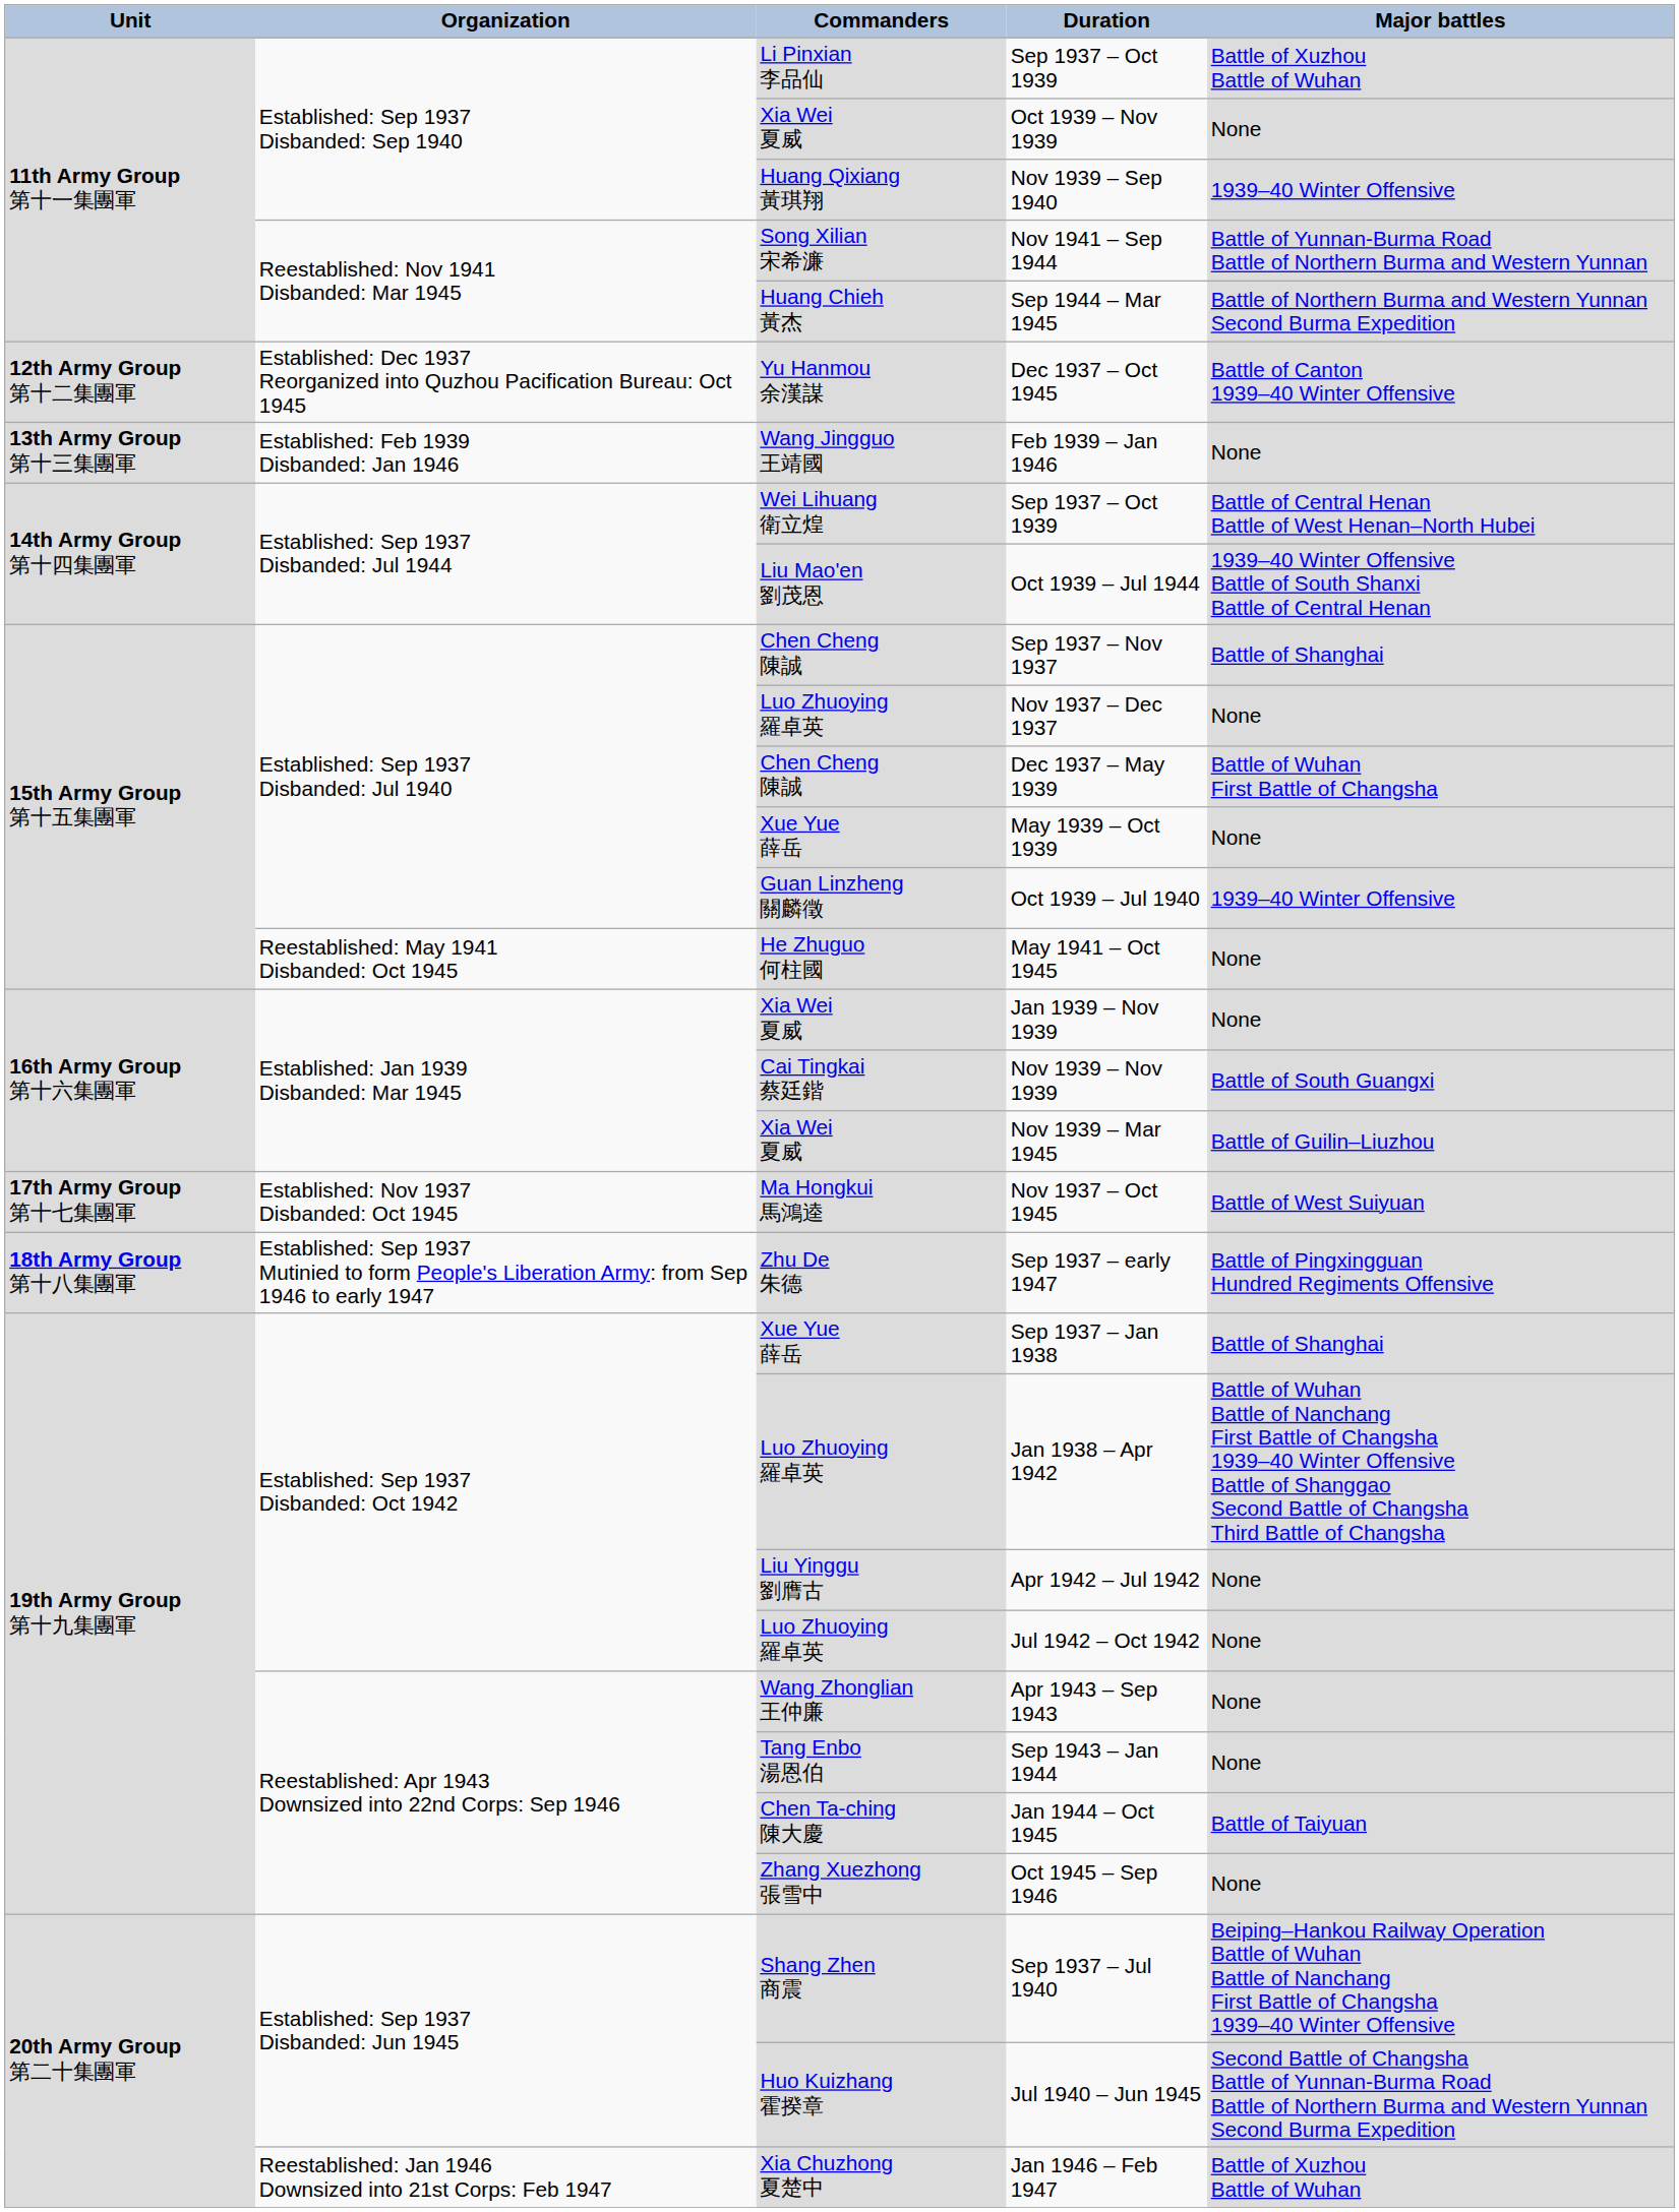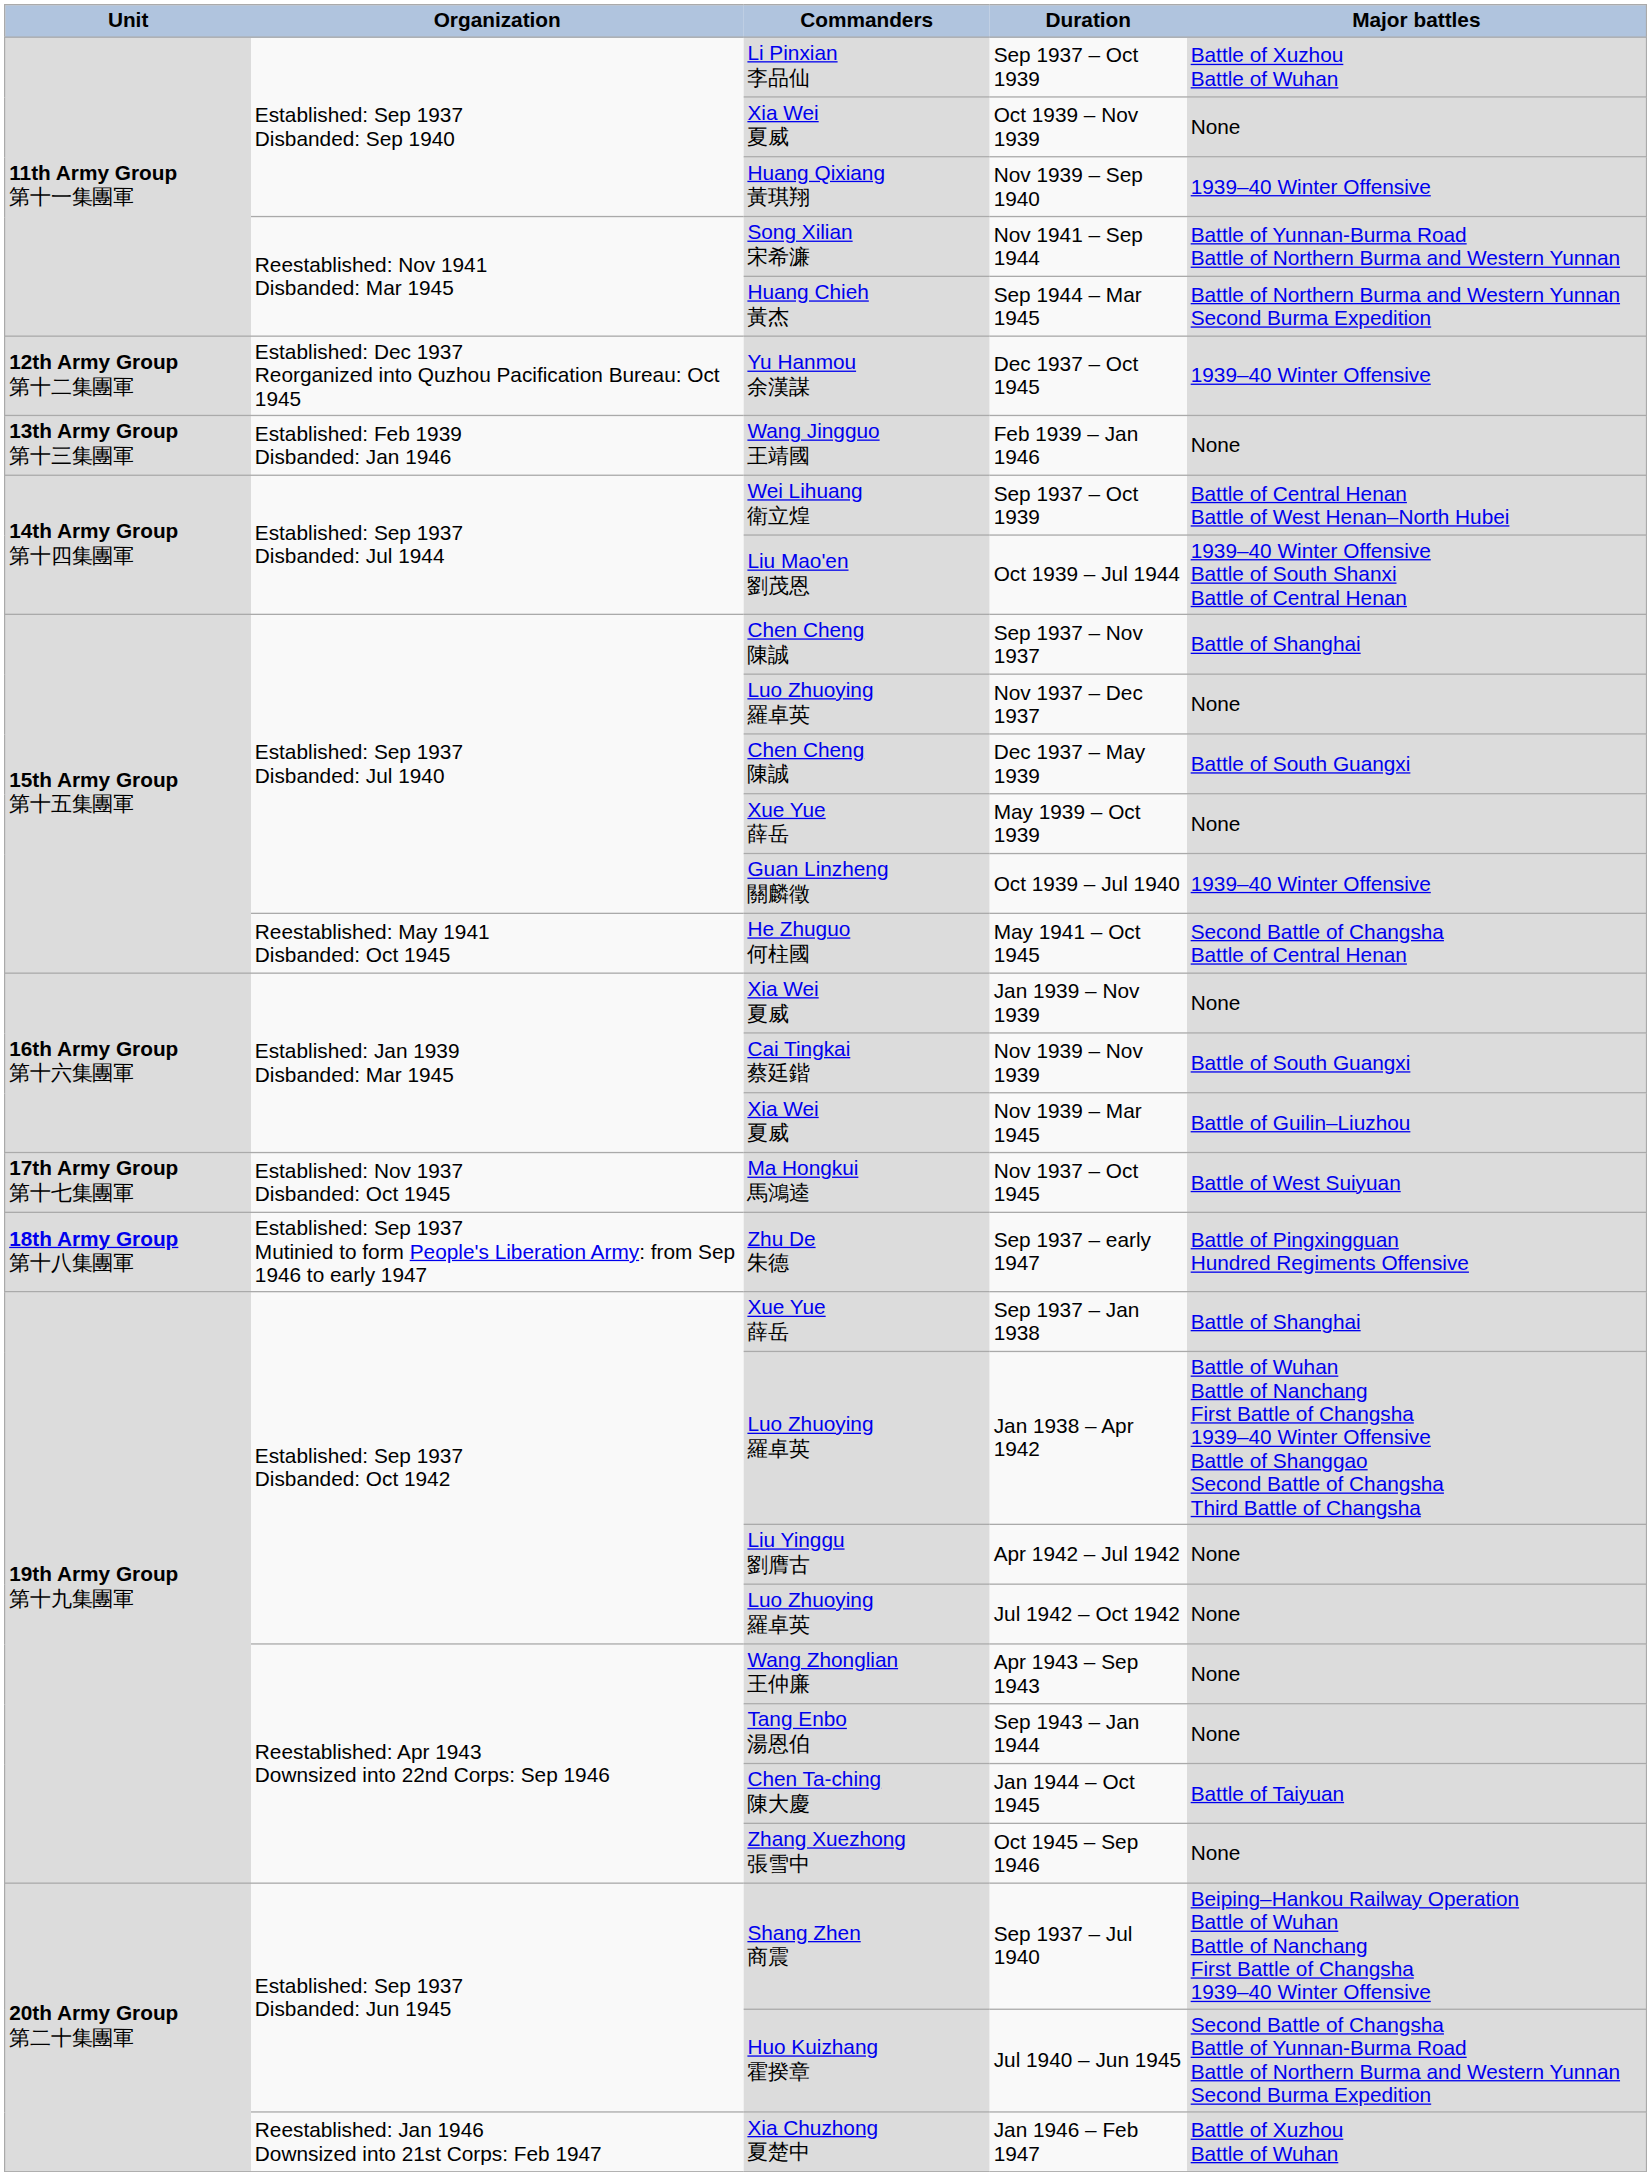 <table cellpadding="3" width="100%" style="margin: 1em 1em 1em 0; background: #f9f9f9; border: 1px #aaa solid; border-collapse: collapse;">
 <tr style="background: lightsteelblue;">
 <th width="15%" scope=col>Unit</th>
 <th width="30%" scope=col>Organization</th>
 <th width="15%" scope=col>Commanders</th>
 <th width="12%" scope=col>Duration</th>
 <th width="28%" scope=col>Major battles</th>
 </tr>
 <tr style="border: 1px #aaa solid; padding: 0.2em;">
 <td style="background: gainsboro;" rowspan=5><strong>11th Army Group</strong> <br> 第十一集團軍</td>
 <td rowspan=3>Established: Sep 1937 <br> Disbanded: Sep 1940</td>
 <td style="background: gainsboro;"><a href='#'>Li Pinxian</a> <br> 李品仙</td>
 <td>Sep 1937 – Oct 1939</td>
 <td style="background: gainsboro;"><a href='#'>Battle of Xuzhou</a> <br> <a href='#'>Battle of Wuhan</a></td>
 </tr>
 <tr style="border: 1px #aaa solid; padding: 0.2em;">
 <td style="background: gainsboro;"><a href='#'>Xia Wei</a> <br> 夏威</td>
 <td>Oct 1939 – Nov 1939</td>
 <td style="background: gainsboro;">None</td>
 </tr>
 <tr style="border: 1px #aaa solid; padding: 0.2em;">
 <td style="background: gainsboro;"><a href='#'>Huang Qixiang</a> <br> 黃琪翔</td>
 <td>Nov 1939 – Sep 1940</td>
 <td style="background: gainsboro;"><a href='#'>1939–40 Winter Offensive</a></td>
 </tr>
 <tr style="border: 1px #aaa solid; padding: 0.2em;">
 <td rowspan=2>Reestablished: Nov 1941 <br> Disbanded: Mar 1945</td>
 <td style="background: gainsboro;"><a href='#'>Song Xilian</a> <br> 宋希濂</td>
 <td>Nov 1941 – Sep 1944</td>
 <td style="background: gainsboro;"><a href='#'>Battle of Yunnan-Burma Road</a> <br> <a href='#'>Battle of Northern Burma and Western Yunnan</a></td>
 </tr>
 <tr style="border: 1px #aaa solid; padding: 0.2em;">
 <td style="background: gainsboro;"><a href='#'>Huang Chieh</a> <br> 黃杰</td>
 <td>Sep 1944 – Mar 1945</td>
 <td style="background: gainsboro;"><a href='#'>Battle of Northern Burma and Western Yunnan</a> <br> <a href='#'>Second Burma Expedition</a></td>
 </tr>
 <tr style="border: 1px #aaa solid; padding: 0.2em;">
 <td style="background: gainsboro;"><strong>12th Army Group</strong> <br> 第十二集團軍</td>
 <td>Established: Dec 1937 <br> Reorganized into Quzhou Pacification Bureau: Oct 1945</td>
 <td style="background: gainsboro;"><a href='#'>Yu Hanmou</a> <br> 余漢謀</td>
 <td>Dec 1937 – Oct 1945</td>
-<td style="background: gainsboro;"><a href='#'>Battle of Canton</a> <br> <a href='#'>1939–40 Winter Offensive</a></td>
+<td style="background: gainsboro;"><a href='#'>1939–40 Winter Offensive</a></td>
 </tr>
 <tr style="border: 1px #aaa solid; padding: 0.2em;">
 <td style="background: gainsboro;"><strong>13th Army Group</strong> <br> 第十三集團軍</td>
 <td>Established: Feb 1939 <br> Disbanded: Jan 1946</td>
 <td style="background: gainsboro;"><a href='#'>Wang Jingguo</a> <br> 王靖國</td>
 <td>Feb 1939 – Jan 1946</td>
 <td style="background: gainsboro;">None</td>
 </tr>
 <tr style="border: 1px #aaa solid; padding: 0.2em;">
 <td style="background: gainsboro;" rowspan=2><strong>14th Army Group</strong> <br> 第十四集團軍</td>
 <td rowspan=2>Established: Sep 1937 <br> Disbanded: Jul 1944</td>
 <td style="background: gainsboro;"><a href='#'>Wei Lihuang</a> <br> 衛立煌</td>
 <td>Sep 1937 – Oct 1939</td>
 <td style="background: gainsboro;"><a href='#'>Battle of Central Henan</a> <br> <a href='#'>Battle of West Henan–North Hubei</a></td>
 </tr>
 <tr style="border: 1px #aaa solid; padding: 0.2em;">
 <td style="background: gainsboro;"><a href='#'>Liu Mao'en</a> <br> 劉茂恩</td>
 <td>Oct 1939 – Jul 1944</td>
 <td style="background: gainsboro;"><a href='#'>1939–40 Winter Offensive</a> <br> <a href='#'>Battle of South Shanxi</a> <br> <a href='#'>Battle of Central Henan</a></td>
 </tr>
 <tr style="border: 1px #aaa solid; padding: 0.2em;">
 <td style="background: gainsboro;" rowspan=6><strong>15th Army Group</strong> <br> 第十五集團軍</td>
 <td rowspan=5>Established: Sep 1937 <br> Disbanded: Jul 1940</td>
 <td style="background: gainsboro;"><a href='#'>Chen Cheng</a> <br> 陳誠</td>
 <td>Sep 1937 – Nov 1937</td>
 <td style="background: gainsboro;"><a href='#'>Battle of Shanghai</a></td>
 </tr>
 <tr style="border: 1px #aaa solid; padding: 0.2em;">
 <td style="background: gainsboro;"><a href='#'>Luo Zhuoying</a> <br> 羅卓英</td>
 <td>Nov 1937 – Dec 1937</td>
 <td style="background: gainsboro;">None</td>
 </tr>
 <tr style="border: 1px #aaa solid; padding: 0.2em;">
 <td style="background: gainsboro;"><a href='#'>Chen Cheng</a> <br> 陳誠</td>
 <td>Dec 1937 – May 1939</td>
-<td style="background: gainsboro;"><a href='#'>Battle of Wuhan</a> <br> <a href='#'>First Battle of Changsha</a></td>
+<td style="background: gainsboro;"><a href='#'>Battle of South Guangxi</a></td>
 </tr>
 <tr style="border: 1px #aaa solid; padding: 0.2em;">
 <td style="background: gainsboro;"><a href='#'>Xue Yue</a> <br> 薛岳</td>
 <td>May 1939 – Oct 1939</td>
 <td style="background: gainsboro;">None</td>
 </tr>
 <tr style="border: 1px #aaa solid; padding: 0.2em;">
 <td style="background: gainsboro;"><a href='#'>Guan Linzheng</a> <br> 關麟徵</td>
 <td>Oct 1939 – Jul 1940</td>
 <td style="background: gainsboro;"><a href='#'>1939–40 Winter Offensive</a></td>
 </tr>
 <tr style="border: 1px #aaa solid; padding: 0.2em;">
 <td>Reestablished: May 1941 <br> Disbanded: Oct 1945</td>
 <td style="background: gainsboro;"><a href='#'>He Zhuguo</a> <br> 何柱國</td>
 <td>May 1941 – Oct 1945</td>
-<td style="background: gainsboro;">None</td>
+<td style="background: gainsboro;"><a href='#'>Second Battle of Changsha</a> <br> <a href='#'>Battle of Central Henan</a></td>
 </tr>
 <tr style="border: 1px #aaa solid; padding: 0.2em;">
 <td style="background: gainsboro;" rowspan=3><strong>16th Army Group</strong> <br> 第十六集團軍</td>
 <td rowspan=3>Established: Jan 1939 <br>  Disbanded: Mar 1945</td>
 <td style="background: gainsboro;"><a href='#'>Xia Wei</a> <br> 夏威</td>
 <td>Jan 1939 – Nov 1939</td>
 <td style="background: gainsboro;">None</td>
 </tr>
 <tr style="border: 1px #aaa solid; padding: 0.2em;">
 <td style="background: gainsboro;"><a href='#'>Cai Tingkai</a> <br> 蔡廷鍇</td>
 <td>Nov 1939 – Nov 1939</td>
 <td style="background: gainsboro;"><a href='#'>Battle of South Guangxi</a></td>
 </tr>
 <tr style="border: 1px #aaa solid; padding: 0.2em;">
 <td style="background: gainsboro;"><a href='#'>Xia Wei</a> <br> 夏威</td>
 <td>Nov 1939 – Mar 1945</td>
 <td style="background: gainsboro;"><a href='#'>Battle of Guilin–Liuzhou</a></td>
 </tr>
 <tr style="border: 1px #aaa solid; padding: 0.2em;">
 <td style="background: gainsboro;"><strong>17th Army Group</strong> <br> 第十七集團軍</td>
 <td>Established: Nov 1937 <br> Disbanded: Oct 1945</td>
 <td style="background: gainsboro;"><a href='#'>Ma Hongkui</a> <br> 馬鴻逵</td>
 <td>Nov 1937 – Oct 1945</td>
 <td style="background: gainsboro;"><a href='#'>Battle of West Suiyuan</a></td>
 </tr>
 <tr style="border: 1px #aaa solid; padding: 0.2em;">
 <td style="background: gainsboro;"><strong><a href='#'>18th Army Group</a></strong> <br> 第十八集團軍</td>
 <td>Established: Sep 1937 <br> Mutinied to form <a href='#'>People's Liberation Army</a>: from Sep 1946 to early 1947</td>
 <td style="background: gainsboro;"><a href='#'>Zhu De</a> <br> 朱德</td>
 <td>Sep 1937 – early 1947</td>
 <td style="background: gainsboro;"><a href='#'>Battle of Pingxingguan</a> <br> <a href='#'>Hundred Regiments Offensive</a></td>
 </tr>
 <tr style="border: 1px #aaa solid; padding: 0.2em;">
 <td style="background: gainsboro;" rowspan=8><strong>19th Army Group</strong> <br> 第十九集團軍</td>
 <td rowspan=4>Established: Sep 1937 <br> Disbanded: Oct 1942</td>
 <td style="background: gainsboro;"><a href='#'>Xue Yue</a> <br> 薛岳</td>
 <td>Sep 1937 – Jan 1938</td>
 <td style="background: gainsboro;"><a href='#'>Battle of Shanghai</a></td>
 </tr>
 <tr style="border: 1px #aaa solid; padding: 0.2em;">
 <td style="background: gainsboro;"><a href='#'>Luo Zhuoying</a> <br> 羅卓英</td>
 <td>Jan 1938 – Apr 1942</td>
 <td style="background: gainsboro;"><a href='#'>Battle of Wuhan</a> <br> <a href='#'>Battle of Nanchang</a> <br> <a href='#'>First Battle of Changsha</a> <br> <a href='#'>1939–40 Winter Offensive</a> <br> <a href='#'>Battle of Shanggao</a> <br> <a href='#'>Second Battle of Changsha</a> <br> <a href='#'>Third Battle of Changsha</a></td>
 </tr>
 <tr style="border: 1px #aaa solid; padding: 0.2em;">
 <td style="background: gainsboro;"><a href='#'>Liu Yinggu</a> <br> 劉膺古</td>
 <td>Apr 1942 – Jul 1942</td>
 <td style="background: gainsboro;">None</td>
 </tr>
 <tr style="border: 1px #aaa solid; padding: 0.2em;">
 <td style="background: gainsboro;"><a href='#'>Luo Zhuoying</a> <br> 羅卓英</td>
 <td>Jul 1942 – Oct 1942</td>
 <td style="background: gainsboro;">None</td>
 </tr>
 <tr style="border: 1px #aaa solid; padding: 0.2em;">
 <td rowspan=4>Reestablished: Apr 1943 <br> Downsized into 22nd Corps: Sep 1946</td>
 <td style="background: gainsboro;"><a href='#'>Wang Zhonglian</a> <br> 王仲廉</td>
 <td>Apr 1943 – Sep 1943</td>
 <td style="background: gainsboro;">None</td>
 </tr>
 <tr style="border: 1px #aaa solid; padding: 0.2em;">
 <td style="background: gainsboro;"><a href='#'>Tang Enbo</a> <br> 湯恩伯</td>
 <td>Sep 1943 – Jan 1944</td>
 <td style="background: gainsboro;">None</td>
 </tr>
 <tr style="border: 1px #aaa solid; padding: 0.2em;">
 <td style="background: gainsboro;"><a href='#'>Chen Ta-ching</a> <br> 陳大慶</td>
 <td>Jan 1944 – Oct 1945</td>
 <td style="background: gainsboro;"><a href='#'>Battle of Taiyuan</a></td>
 </tr>
 <tr style="border: 1px #aaa solid; padding: 0.2em;">
 <td style="background: gainsboro;"><a href='#'>Zhang Xuezhong</a> <br> 張雪中</td>
 <td>Oct 1945 – Sep 1946</td>
 <td style="background: gainsboro;">None</td>
 </tr>
 <tr style="border: 1px #aaa solid; padding: 0.2em;">
 <td style="background: gainsboro;" rowspan=3><strong>20th Army Group</strong> <br> 第二十集團軍</td>
 <td rowspan=2>Established: Sep 1937 <br> Disbanded: Jun 1945</td>
 <td style="background: gainsboro;"><a href='#'>Shang Zhen</a> <br> 商震</td>
 <td>Sep 1937 – Jul 1940</td>
 <td style="background: gainsboro;"><a href='#'>Beiping–Hankou Railway Operation</a> <br> <a href='#'>Battle of Wuhan</a> <br> <a href='#'>Battle of Nanchang</a> <br> <a href='#'>First Battle of Changsha</a> <br> <a href='#'>1939–40 Winter Offensive</a></td>
 </tr>
 <tr style="border: 1px #aaa solid; padding: 0.2em;">
 <td style="background: gainsboro;"><a href='#'>Huo Kuizhang</a> <br> 霍揆章</td>
 <td>Jul 1940 – Jun 1945</td>
 <td style="background: gainsboro;"><a href='#'>Second Battle of Changsha</a> <br> <a href='#'>Battle of Yunnan-Burma Road</a> <br> <a href='#'>Battle of Northern Burma and Western Yunnan</a> <br> <a href='#'>Second Burma Expedition</a></td>
 </tr>
 <tr style="border: 1px #aaa solid; padding: 0.2em;">
 <td>Reestablished: Jan 1946 <br> Downsized into 21st Corps: Feb 1947</td>
 <td style="background: gainsboro;"><a href='#'>Xia Chuzhong</a> <br> 夏楚中</td>
 <td>Jan 1946 – Feb 1947</td>
 <td style="background: gainsboro;"><a href='#'>Battle of Xuzhou</a> <br> <a href='#'>Battle of Wuhan</a></td>
 </tr>
 </table>
